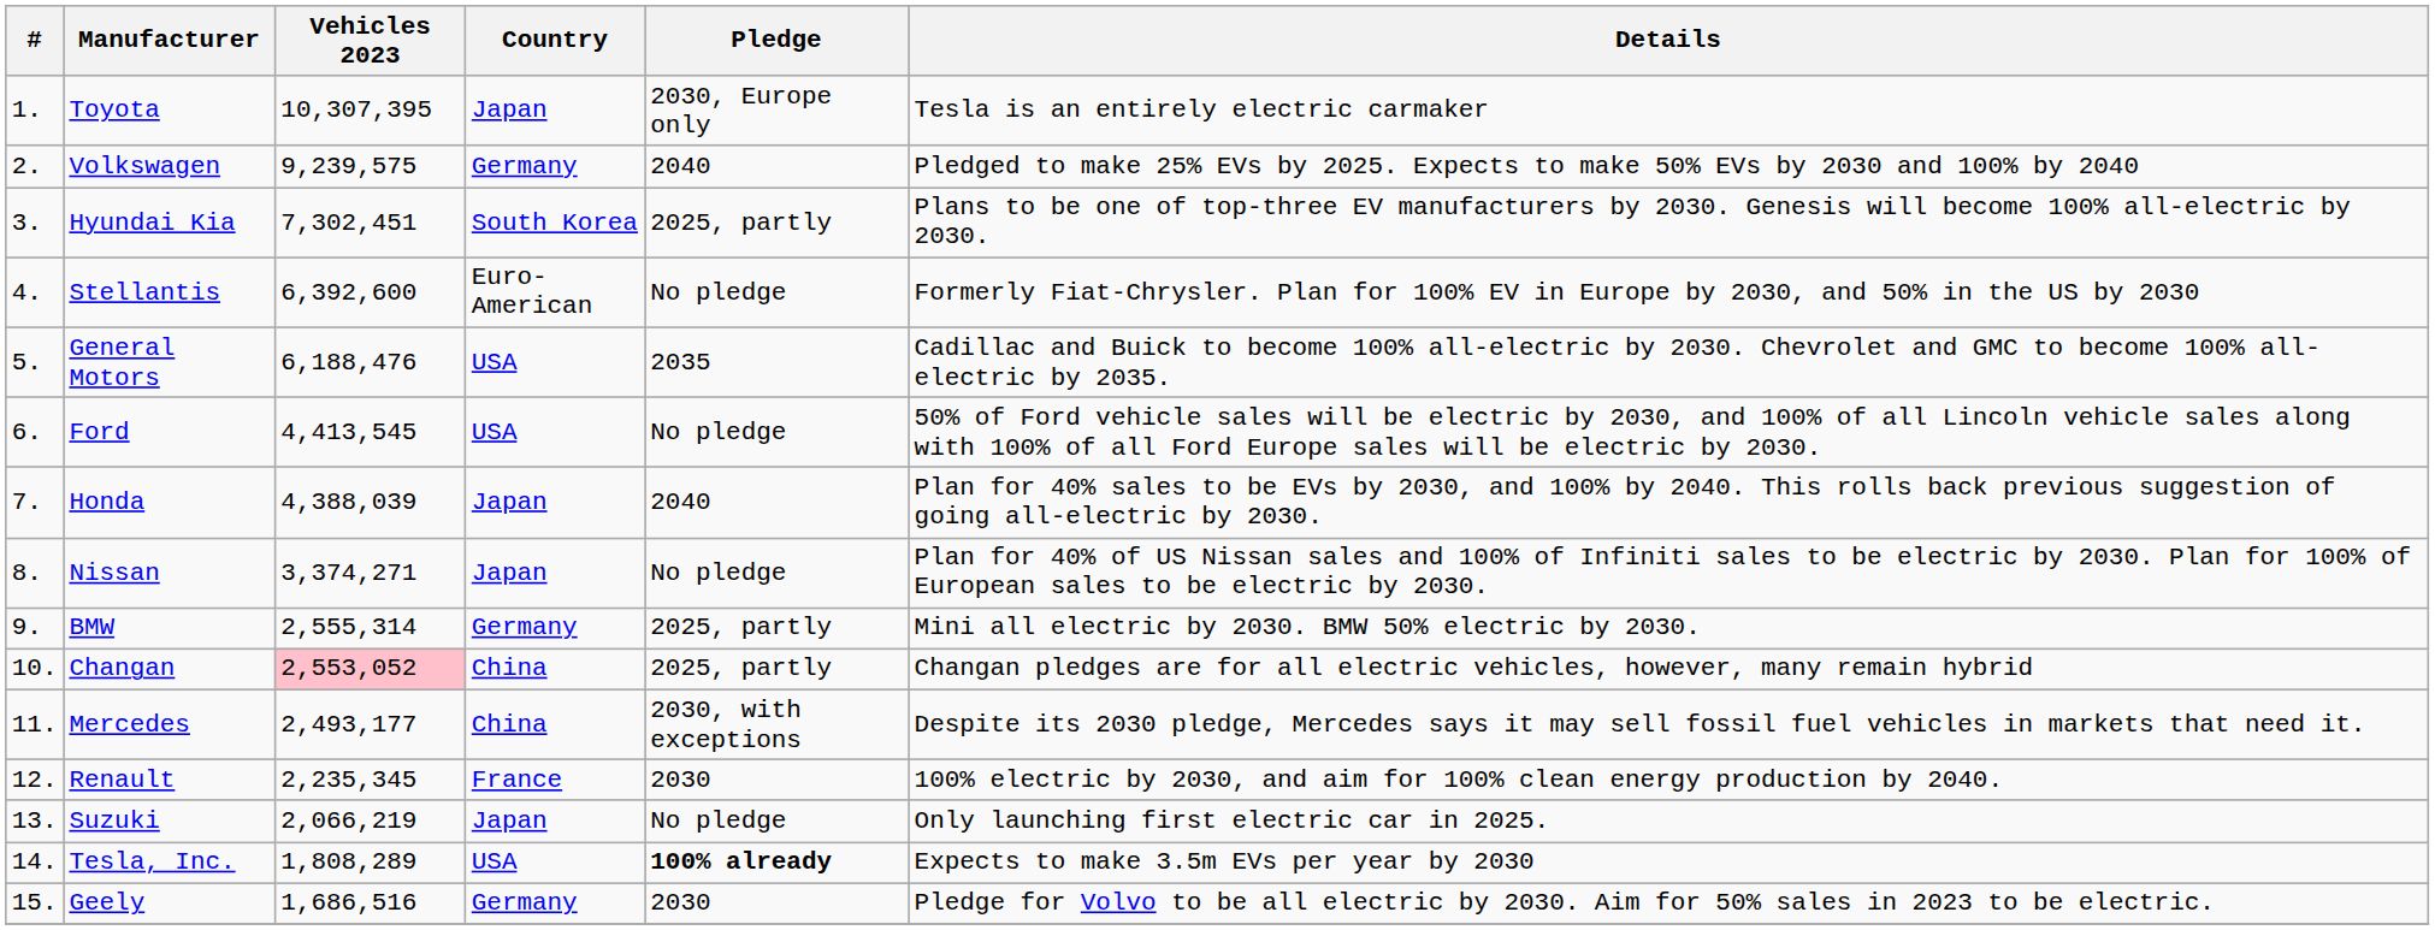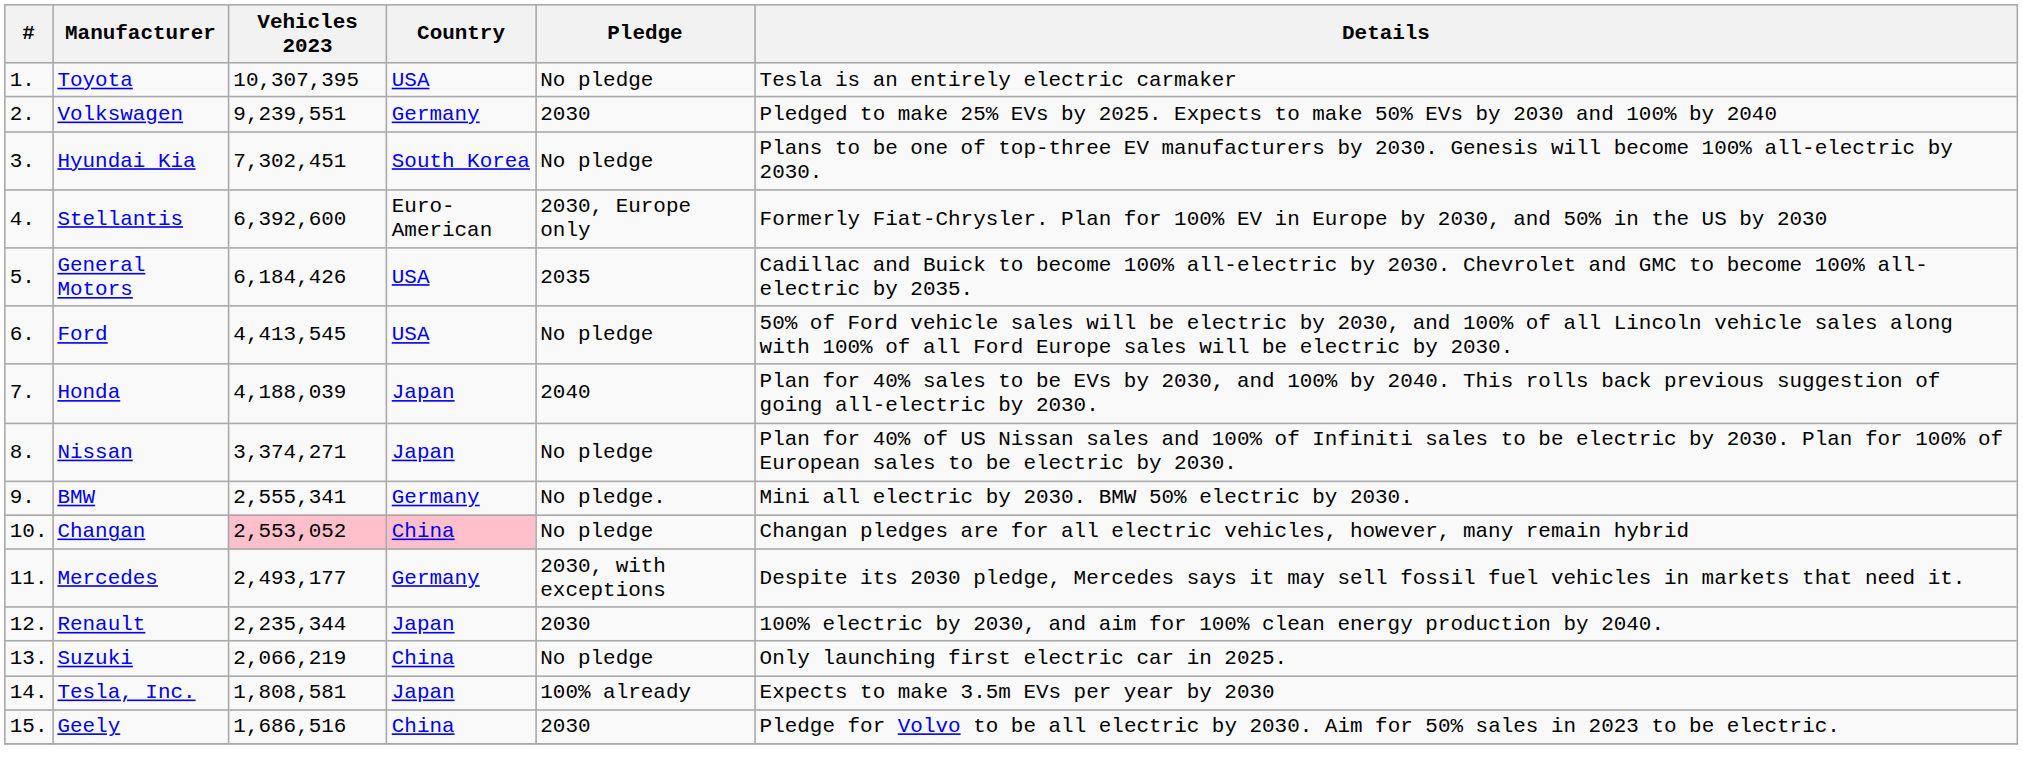 <table class="wikitable sortable">
 <tr>
 <th>#</th>
 <th>Manufacturer</th>
 <th>Vehicles 2023</th>
 <th>Country</th>
 <th>Pledge</th>
 <th>Details</th>
 </tr>
 <tr>
 <td>1.</td>
 <td><a href='#'>Toyota</a></td>
 <td>10,307,395</td>
-<td><a href='#'>Japan</a></td>
-<td>2030, Europe only</td>
+<td><a href='#'>USA</a></td>
+<td>No pledge</td>
 <td>Tesla is an entirely electric carmaker</td>
 </tr>
 <tr>
 <td>2.</td>
 <td><a href='#'>Volkswagen</a></td>
-<td>9,239,575</td>
+<td>9,239,551</td>
 <td><a href='#'>Germany</a></td>
-<td>2040</td>
+<td>2030</td>
 <td>Pledged to make 25% EVs by 2025. Expects to make 50% EVs by 2030 and 100% by 2040</td>
 </tr>
 <tr>
 <td>3.</td>
 <td><a href='#'>Hyundai Kia</a></td>
 <td>7,302,451</td>
 <td><a href='#'>South Korea</a></td>
-<td>2025, partly</td>
+<td>No pledge</td>
 <td>Plans to be one of top-three EV manufacturers by 2030. Genesis will become 100% all-electric by 2030.</td>
 </tr>
 <tr>
 <td>4.</td>
 <td><a href='#'>Stellantis</a></td>
 <td>6,392,600</td>
 <td>Euro-American</td>
-<td>No pledge</td>
+<td>2030, Europe only</td>
 <td>Formerly Fiat-Chrysler. Plan for 100% EV in Europe by 2030, and 50% in the US by 2030</td>
 </tr>
 <tr>
 <td>5.</td>
 <td><a href='#'>General Motors</a></td>
-<td>6,188,476</td>
+<td>6,184,426</td>
 <td><a href='#'>USA</a></td>
 <td>2035</td>
 <td>Cadillac and Buick to become 100% all-electric by 2030. Chevrolet and GMC to become 100% all-electric by 2035.</td>
 </tr>
 <tr>
 <td>6.</td>
 <td><a href='#'>Ford</a></td>
 <td>4,413,545</td>
 <td><a href='#'>USA</a></td>
 <td>No pledge</td>
 <td>50% of Ford vehicle sales will be electric by 2030, and 100% of all Lincoln vehicle sales along with 100% of all Ford Europe sales will be electric by 2030.</td>
 </tr>
 <tr>
 <td>7.</td>
 <td><a href='#'>Honda</a></td>
-<td>4,388,039</td>
+<td>4,188,039</td>
 <td><a href='#'>Japan</a></td>
 <td>2040</td>
 <td>Plan for 40% sales to be EVs by 2030, and 100% by 2040. This rolls back previous suggestion of going all-electric by 2030.</td>
 </tr>
 <tr>
 <td>8.</td>
 <td><a href='#'>Nissan</a></td>
 <td>3,374,271</td>
 <td><a href='#'>Japan</a></td>
 <td>No pledge</td>
 <td>Plan for 40% of US Nissan sales and 100% of Infiniti sales to be electric by 2030. Plan for 100% of European sales to be electric by 2030.</td>
 </tr>
 <tr>
 <td>9.</td>
 <td><a href='#'>BMW</a></td>
-<td>2,555,314</td>
+<td>2,555,341</td>
 <td><a href='#'>Germany</a></td>
-<td>2025, partly</td>
+<td>No pledge.</td>
 <td>Mini all electric by 2030. BMW 50% electric by 2030.</td>
 </tr>
 <tr>
 <td>10.</td>
 <td><a href='#'>Changan</a></td>
 <td style="background: pink;">2,553,052</td>
-<td><a href='#'>China</a></td>
-<td>2025, partly</td>
+<td style="background: pink;"><a href='#'>China</a></td>
+<td>No pledge</td>
 <td>Changan pledges are for all electric vehicles, however, many remain hybrid</td>
 </tr>
 <tr>
 <td>11.</td>
 <td><a href='#'>Mercedes</a></td>
 <td>2,493,177</td>
-<td><a href='#'>China</a></td>
+<td><a href='#'>Germany</a></td>
 <td>2030, with exceptions</td>
 <td>Despite its 2030 pledge, Mercedes says it may sell fossil fuel vehicles in markets that need it.</td>
 </tr>
 <tr>
 <td>12.</td>
 <td><a href='#'>Renault</a></td>
-<td>2,235,345</td>
-<td><a href='#'>France</a></td>
+<td>2,235,344</td>
+<td><a href='#'>Japan</a></td>
 <td>2030</td>
 <td>100% electric by 2030, and aim for 100% clean energy production by 2040.</td>
 </tr>
 <tr>
 <td>13.</td>
 <td><a href='#'>Suzuki</a></td>
 <td>2,066,219</td>
-<td><a href='#'>Japan</a></td>
+<td><a href='#'>China</a></td>
 <td>No pledge</td>
 <td>Only launching first electric car in 2025.</td>
 </tr>
 <tr>
 <td>14.</td>
 <td><a href='#'>Tesla, Inc.</a></td>
-<td>1,808,289</td>
-<td><a href='#'>USA</a></td>
-<td><strong>100% already</strong></td>
+<td>1,808,581</td>
+<td><a href='#'>Japan</a></td>
+<td>100% already</td>
 <td>Expects to make 3.5m EVs per year by 2030</td>
 </tr>
 <tr>
 <td>15.</td>
 <td><a href='#'>Geely</a></td>
 <td>1,686,516</td>
-<td><a href='#'>Germany</a></td>
+<td><a href='#'>China</a></td>
 <td>2030</td>
 <td>Pledge for <a href='#'>Volvo</a> to be all electric by 2030. Aim for 50% sales in 2023 to be electric.</td>
 </tr>
 <tr>
 </tr>
 </table>
